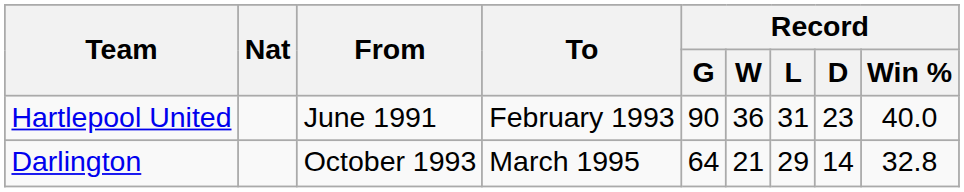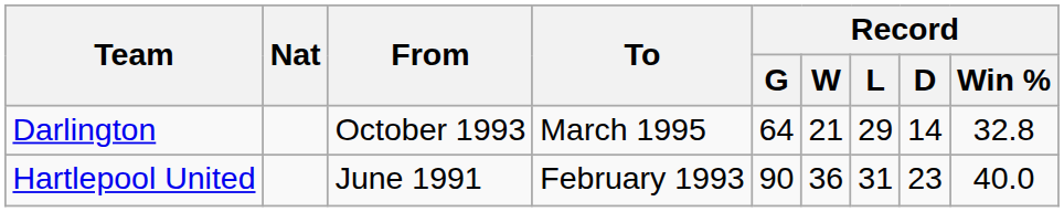 <table class="wikitable" style="text-align: center">
 <tr>
 <th rowspan="2">Team</th>
 <th rowspan="2">Nat</th>
 <th rowspan="2">From</th>
 <th rowspan="2">To</th>
 <th colspan="5">Record</th>
 </tr>
 <tr>
 <th>G</th>
 <th>W</th>
 <th>L</th>
 <th>D</th>
 <th>Win %</th>
 </tr>
 <tr>
+<td align=left><a href='#'>Darlington</a></td>
+<td></td>
+<td align=left>October 1993</td>
+<td align=left>March 1995</td>
+<td>64</td>
+<td>21</td>
+<td>29</td>
+<td>14</td>
+<td>32.8</td>
+</tr>
+<tr>
 <td align=left><a href='#'>Hartlepool United</a></td>
 <td></td>
 <td align=left>June 1991</td>
 <td align=left>February 1993</td>
 <td>90</td>
 <td>36</td>
 <td>31</td>
 <td>23</td>
 <td>40.0</td>
 </tr>
-<tr>
-<td align=left><a href='#'>Darlington</a></td>
-<td></td>
-<td align=left>October 1993</td>
-<td align=left>March 1995</td>
-<td>64</td>
-<td>21</td>
-<td>29</td>
-<td>14</td>
-<td>32.8</td>
-</tr>
 </table>
